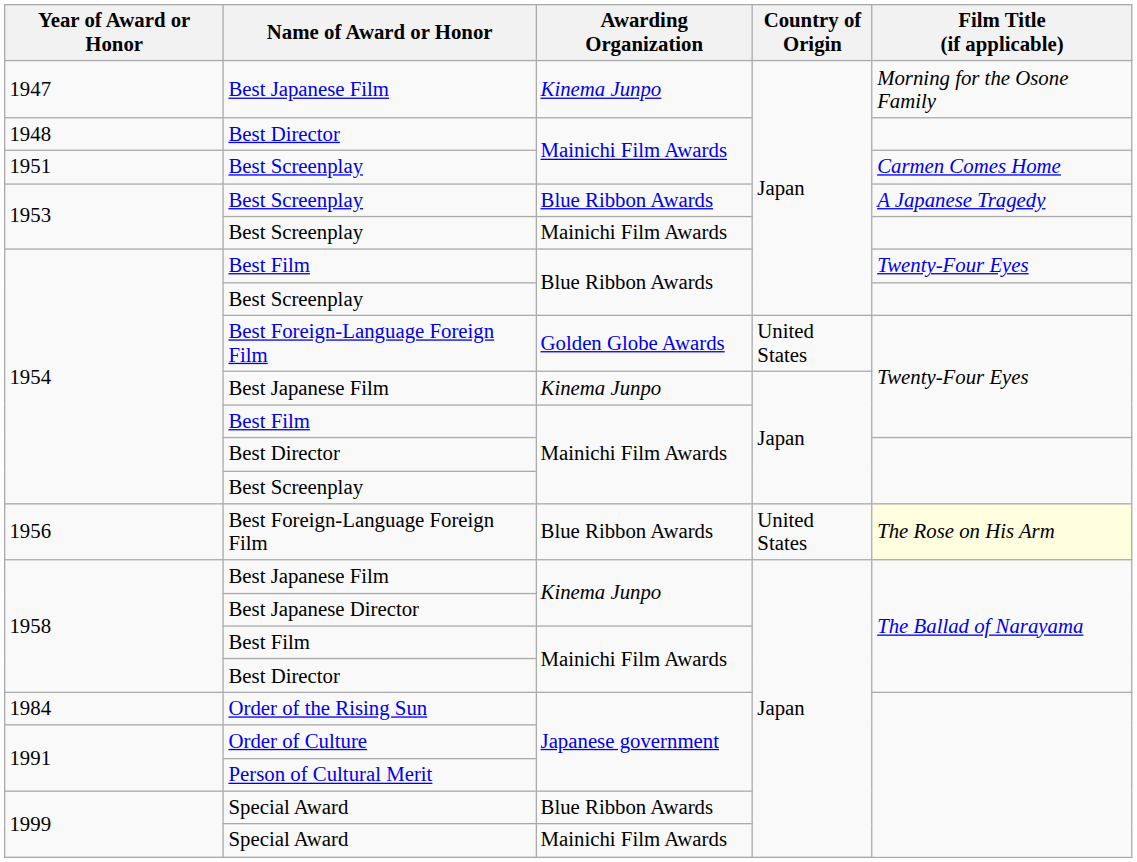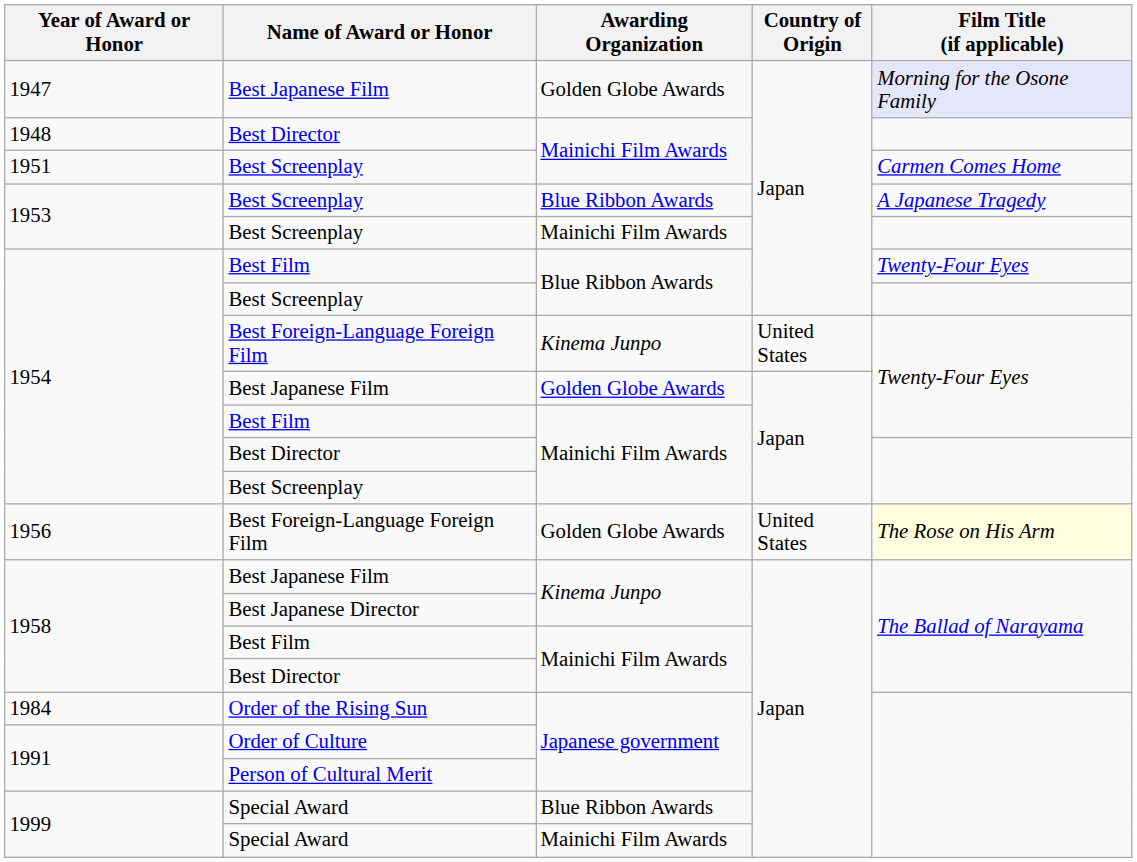 <table class="wikitable sortable" border="1">
 <tr>
 <th>Year of Award or Honor</th>
 <th>Name of Award or Honor</th>
 <th>Awarding Organization</th>
 <th>Country of <br>Origin</th>
 <th>Film Title <br>(if applicable)</th>
 </tr>
 <tr>
 <td>1947</td>
 <td><a href='#'>Best Japanese Film</a></td>
-<td><em><a href='#'>Kinema Junpo</a></em></td>
+<td>Golden Globe Awards</td>
 <td rowspan=7>Japan</td>
-<td><em>Morning for the Osone Family</em></td>
+<td style="background: lavender;"><em>Morning for the Osone Family</em></td>
 </tr>
 <tr>
 <td>1948</td>
 <td><a href='#'>Best Director</a></td>
 <td rowspan=2><a href='#'>Mainichi Film Awards</a></td>
 <td></td>
 </tr>
 <tr>
 <td>1951</td>
 <td><a href='#'>Best Screenplay</a></td>
 <td><em><a href='#'>Carmen Comes Home</a></em></td>
 </tr>
 <tr>
 <td rowspan=2>1953</td>
 <td><a href='#'>Best Screenplay</a></td>
 <td><a href='#'>Blue Ribbon Awards</a></td>
 <td><em><a href='#'>A Japanese Tragedy</a></em></td>
 </tr>
 <tr>
 <td>Best Screenplay</td>
 <td>Mainichi Film Awards</td>
 <td></td>
 </tr>
 <tr>
 <td rowspan=7>1954</td>
 <td><a href='#'>Best Film</a></td>
 <td rowspan=2>Blue Ribbon Awards</td>
 <td><em><a href='#'>Twenty-Four Eyes</a></em></td>
 </tr>
 <tr>
 <td>Best Screenplay</td>
 <td></td>
 </tr>
 <tr>
 <td><a href='#'>Best Foreign-Language Foreign Film</a></td>
-<td><a href='#'>Golden Globe Awards</a></td>
+<td><em>Kinema Junpo</em></td>
 <td>United States</td>
 <td rowspan=3><em>Twenty-Four Eyes</em></td>
 </tr>
 <tr>
 <td>Best Japanese Film</td>
-<td><em>Kinema Junpo</em></td>
+<td><a href='#'>Golden Globe Awards</a></td>
 <td rowspan=4>Japan</td>
 </tr>
 <tr>
 <td><a href='#'>Best Film</a></td>
 <td rowspan=3>Mainichi Film Awards</td>
 </tr>
 <tr>
 <td>Best Director</td>
 <td rowspan=2></td>
 </tr>
 <tr>
 <td>Best Screenplay</td>
 </tr>
 <tr>
 <td>1956</td>
 <td>Best Foreign-Language Foreign Film</td>
-<td>Blue Ribbon Awards</td>
+<td>Golden Globe Awards</td>
 <td>United States</td>
 <td style="background: lightyellow;"><em>The Rose on His Arm</em></td>
 </tr>
 <tr>
 <td rowspan=4>1958</td>
 <td>Best Japanese Film</td>
 <td rowspan=2><em>Kinema Junpo</em></td>
 <td rowspan=9>Japan</td>
 <td rowspan=4><em><a href='#'>The Ballad of Narayama</a></em></td>
 </tr>
 <tr>
 <td>Best Japanese Director</td>
 </tr>
 <tr>
 <td>Best Film</td>
 <td rowspan=2>Mainichi Film Awards</td>
 </tr>
 <tr>
 <td>Best Director</td>
 </tr>
 <tr>
 <td>1984</td>
 <td><a href='#'>Order of the Rising Sun</a></td>
 <td rowspan=3><a href='#'>Japanese government</a></td>
 </tr>
 <tr>
 <td rowspan=2>1991</td>
 <td><a href='#'>Order of Culture</a></td>
 </tr>
 <tr>
 <td><a href='#'>Person of Cultural Merit</a></td>
 </tr>
 <tr>
 <td rowspan=2>1999</td>
 <td>Special Award</td>
 <td>Blue Ribbon Awards</td>
 </tr>
 <tr>
 <td>Special Award</td>
 <td>Mainichi Film Awards</td>
 </tr>
 <tr>
 </tr>
 </table>
